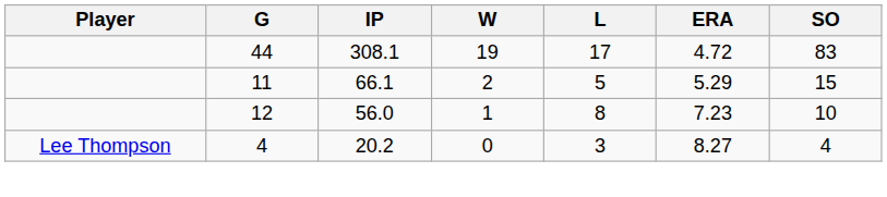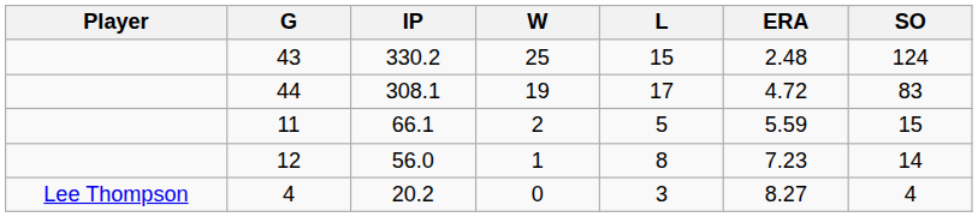 <table class="wikitable sortable">
 <tr>
 <th bgcolor="#DDDDFF" width="16%">Player</th>
 <th bgcolor="#DDDDFF" width="9%">G</th>
 <th bgcolor="#DDDDFF" width="9%">IP</th>
 <th bgcolor="#DDDDFF" width="9%">W</th>
 <th bgcolor="#DDDDFF" width="9%">L</th>
 <th bgcolor="#DDDDFF" width="9%">ERA</th>
 <th bgcolor="#DDDDFF" width="9%">SO</th>
+</tr>
+<tr align="center">
+<td></td>
+<td>43</td>
+<td>330.2</td>
+<td>25</td>
+<td>15</td>
+<td>2.48</td>
+<td>124</td>
 </tr>
 <tr align="center">
 <td></td>
 <td>44</td>
 <td>308.1</td>
 <td>19</td>
 <td>17</td>
 <td>4.72</td>
 <td>83</td>
 </tr>
 <tr align="center">
 <td></td>
 <td>11</td>
 <td>66.1</td>
 <td>2</td>
 <td>5</td>
-<td>5.29</td>
+<td>5.59</td>
 <td>15</td>
 </tr>
 <tr align="center">
 <td></td>
 <td>12</td>
 <td>56.0</td>
 <td>1</td>
 <td>8</td>
 <td>7.23</td>
-<td>10</td>
+<td>14</td>
 </tr>
 <tr align="center">
 <td><a href='#'>Lee Thompson</a></td>
 <td>4</td>
 <td>20.2</td>
 <td>0</td>
 <td>3</td>
 <td>8.27</td>
 <td>4</td>
 </tr>
 </table>
